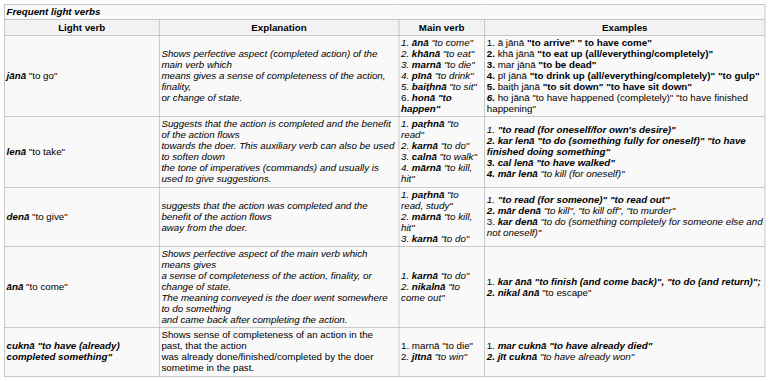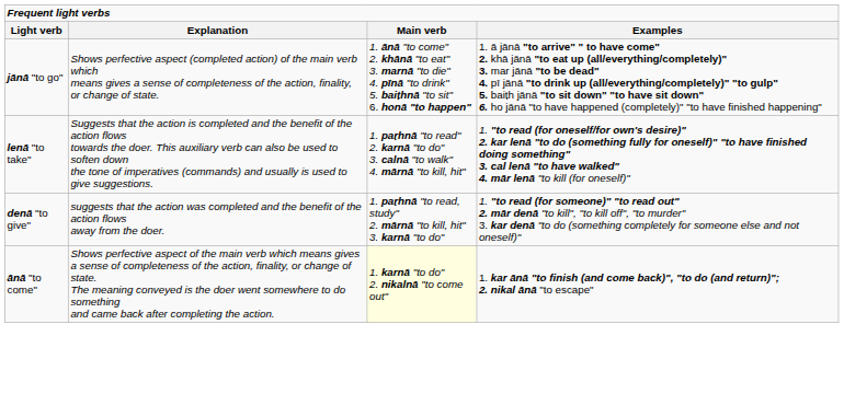 <table class="wikitable">
 <tr>
 <td colspan="4"><strong><em>Frequent light verbs</em></strong></td>
 </tr>
 <tr>
 <th>Light verb</th>
 <th>Explanation</th>
 <th>Main verb</th>
 <th>Examples</th>
 </tr>
 <tr>
 <td><strong><em>jānā</em></strong> "to go"</td>
 <td><em>Shows perfective aspect (completed action) of the main verb which</em><br><em>means gives a sense of completeness of the action, finality,</em><br><em>or change of state.</em></td>
 <td><em>1. <strong>ānā</strong> "to come"</em><br><em>2. <strong>khānā</strong> "to eat"</em><br><em>3. <strong>marnā</strong> "to die"</em><br><em>4. <strong>pīnā</strong> "to drink"</em><br><em>5. <strong>baiṭhnā</strong> "to sit"</em><br>6. <strong><em>honā<strong> "to happen"<em></td>
 <td></em>1. </strong>ā jānā<strong> "to arrive" " to have come"<em><br></em>2. </strong>khā jānā<strong> "to eat up (all/everything/completely)"<em><br></em>3. </strong>mar jānā<strong> "to be dead"<em><br></em>4. </strong>pī jānā<strong> "to drink up (all/everything/completely)" "to gulp"<em><br></em>5. </strong>baiṭh jānā<strong> "to sit down" "to have sit down"<em><br>6. </em></strong>ho jānā</strong> "to have happened (completely)" "to have finished happening"</em></td>
 </tr>
 <tr>
 <td><strong><em>lenā</em></strong> "to take"</td>
 <td><em>Suggests that the action is completed and the benefit of the action flows</em><br><em>towards the doer. This auxiliary verb can also be used to soften down</em><br><em>the tone of imperatives (commands) and usually is used to give suggestions.</em></td>
 <td><em>1. <strong>paṛhnā</strong> "to read"</em><br><em>2. <strong>karnā</strong> "to do"</em><br><em>3. <strong>calnā</strong> "to walk"</em><br><em>4. <strong>mārnā</strong> "to kill, hit"</em></td>
 <td><em>1. <strong><strong><em> "to read (for oneself/for own's desire)"<br>2. </em></strong>kar lenā<strong><em> "to do (something fully for oneself)" "to have finished doing something"<br>3. </em></strong>cal lenā<strong><em> </em>"to have walked"<em><br>4. </em></strong>mār lenā</strong> "to kill (for oneself)"</em></td>
 </tr>
 <tr>
 <td><strong><em>denā</em></strong> "to give"</td>
 <td><em>suggests that the action was completed and the benefit of the action flows</em><br><em>away from the doer.</em></td>
 <td><em>1. <strong>paṛhnā</strong> "to read, study"</em><br><em>2. <strong>mārnā</strong> "to kill, hit"</em><br><em>3. <strong>karnā</strong> "to do"</em></td>
 <td><em>1. <strong><strong><em> "to read (for someone)" "to read out"<br>2. </em></strong>mār denā</strong> "to kill", "to kill off", "to murder"</em><br>3. <strong><em>kar denā</em></strong> <em>"to do (something completely for someone else and not oneself)"</em></td>
 </tr>
 <tr>
 <td><strong><em>ānā</em></strong> "to come"</td>
 <td><em>Shows perfective aspect of the main verb which means gives</em><br><em>a sense of completeness of the action, finality, or change of state.</em><br><em>The meaning conveyed is the doer went somewhere to do something</em><br><em>and came back after completing the action.</em></td>
-<td><em>1. <strong>karnā</strong> "to do"</em><br><em>2. <strong>nikalnā</strong> "to come out"</em></td>
+<td style="background: lightyellow;"><em>1. <strong>karnā</strong> "to do"</em><br><em>2. <strong>nikalnā</strong> "to come out"</em></td>
 <td>1. <strong><em>kar</em></strong> <strong><em>ānā<strong> "to finish (and come back)", "to do (and return)";<em><br></em>2. </strong>nikal ānā</em></strong> "to escape"</td>
 </tr>
-<tr>
-<td><strong><em>cuknā<strong> "to have (already) completed something"<em></td>
-<td></em>Shows sense of completeness of an action in the past, that the action<em><br></em>was already done/finished/completed by the doer sometime in the past.<em></td>
-<td>1. </em></strong>marnā</strong> "to die"</em><br>2<em>. <strong>jītnā</strong> "to win"</em></td>
-<td>1. <strong><em>mar cuknā<strong> "to have already died"<em><br>2. </em></strong>jīt cuknā</strong> "to have already won"</em></td>
-</tr>
 </table>
